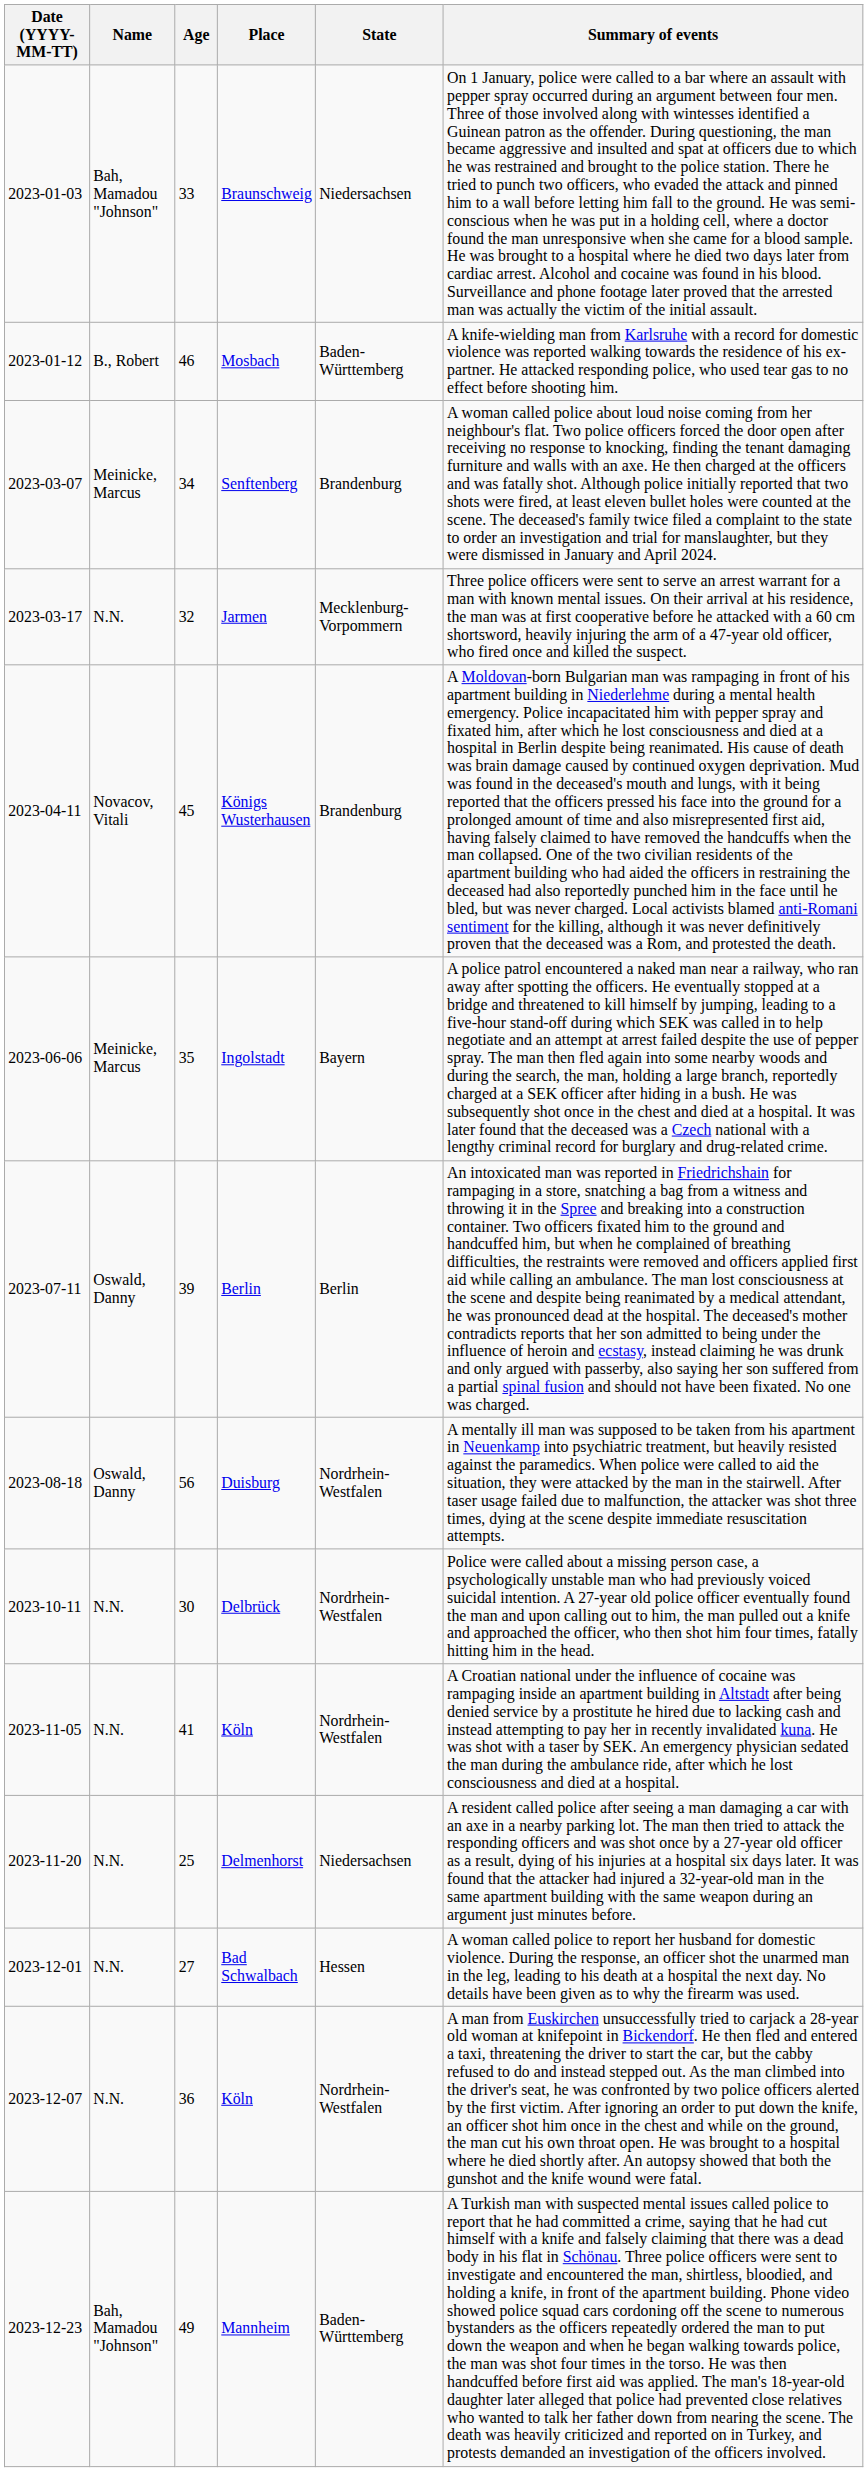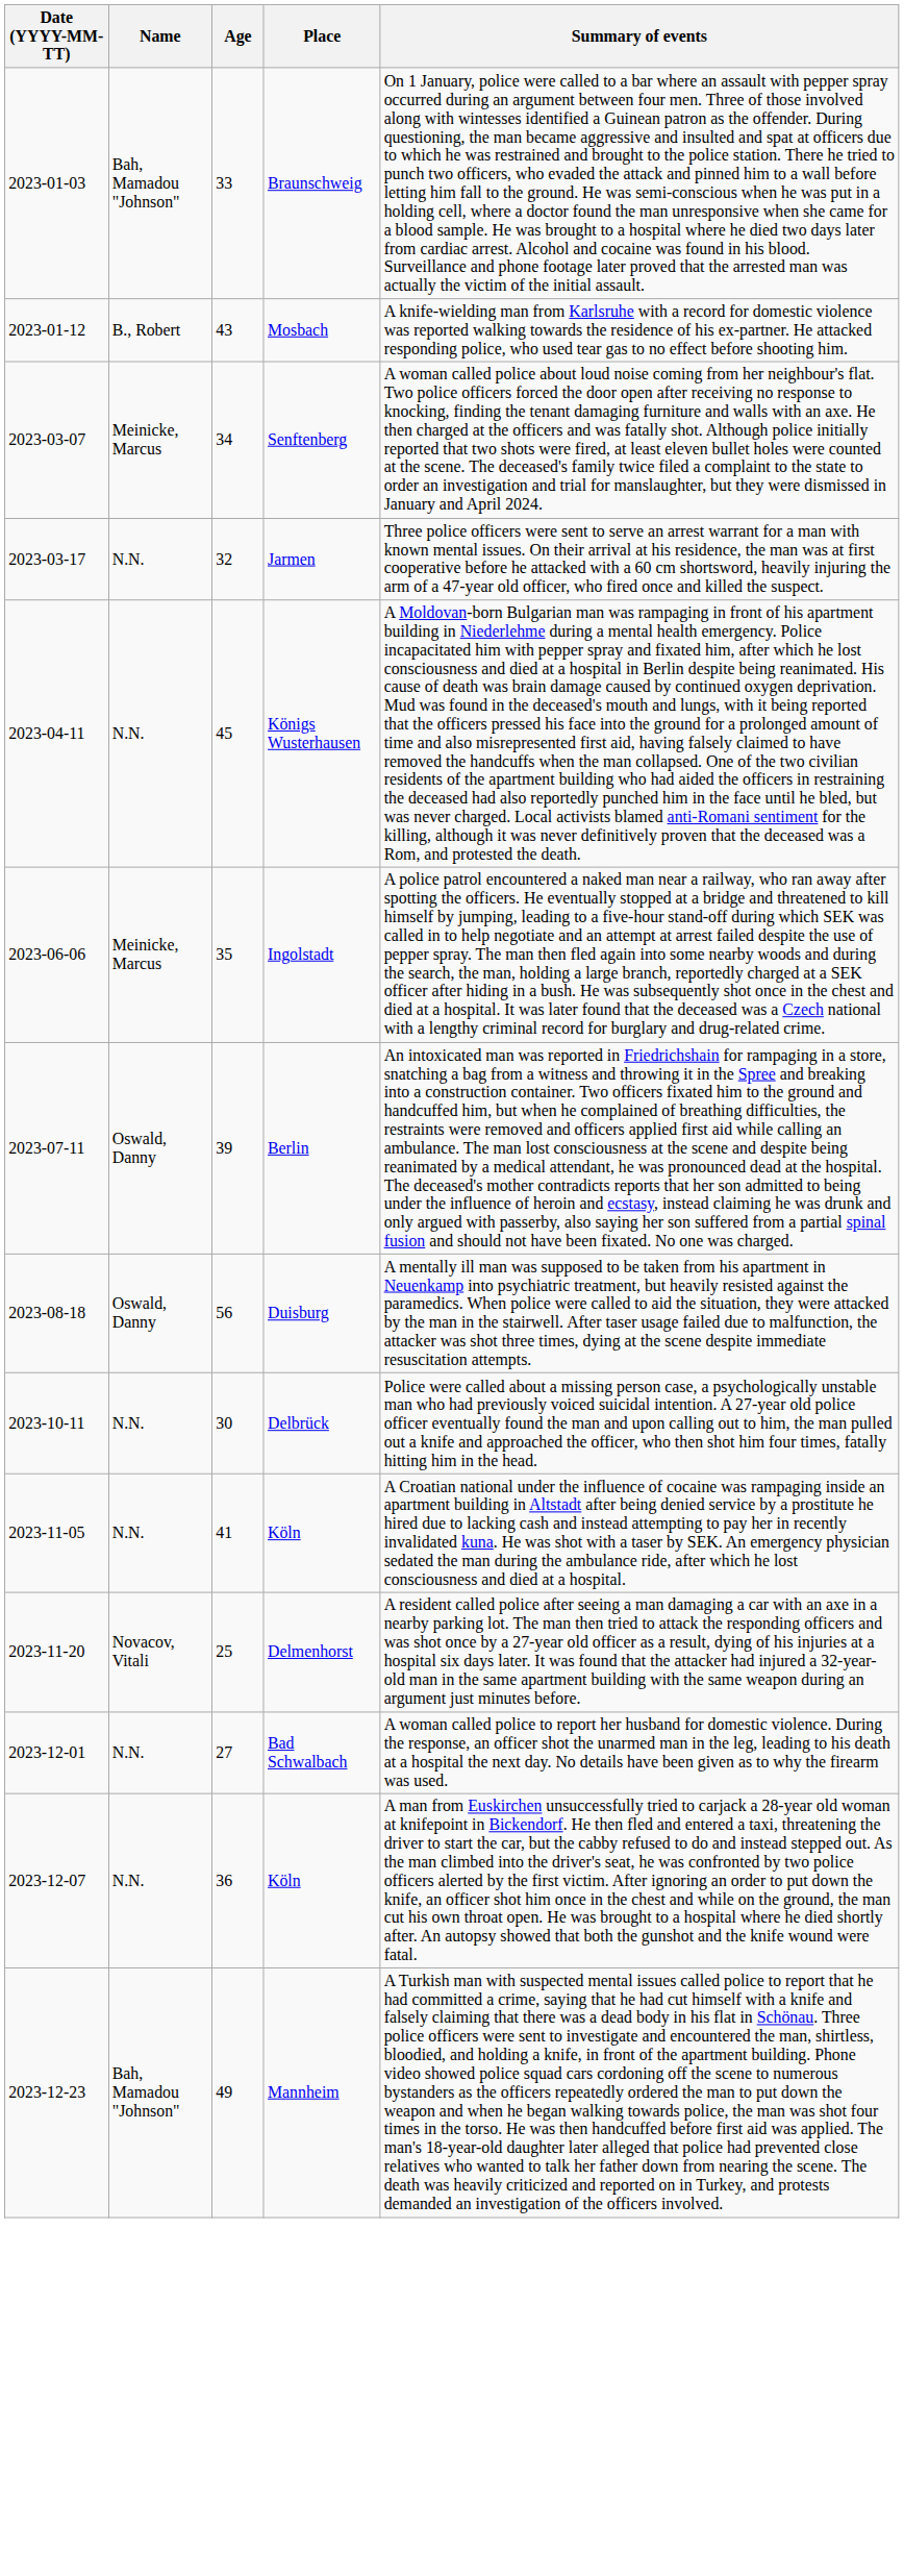 <table class="wikitable sortable static-row-numbers static-row-header-text">
 <tr>
 <th style="width:10%;">Date<br>(YYYY-MM-TT)</th>
 <th style="width:10%;">Name</th>
 <th style="width:5%;">Age</th>
 <th style="width:10%;">Place</th>
-<th style="width:15%;">State</th>
 <th style="width:50%;">Summary of events</th>
 </tr>
 <tr>
 <td>2023-01-03</td>
 <td>Bah, Mamadou "Johnson"</td>
 <td>33</td>
 <td><a href='#'>Braunschweig</a></td>
-<td>Niedersachsen</td>
 <td>On 1 January, police were called to a bar where an assault with pepper spray occurred during an argument between four men. Three of those involved along with wintesses identified a Guinean patron as the offender. During questioning, the man became aggressive and insulted and spat at officers due to which he was restrained and brought to the police station. There he tried to punch two officers, who evaded the attack and pinned him to a wall before letting him fall to the ground. He was semi-conscious when he was put in a holding cell, where a doctor found the man unresponsive when she came for a blood sample. He was brought to a hospital where he died two days later from cardiac arrest. Alcohol and cocaine was found in his blood. Surveillance and phone footage later proved that the arrested man was actually the victim of the initial assault.</td>
 </tr>
 <tr>
 <td>2023-01-12</td>
 <td>B., Robert</td>
-<td>46</td>
+<td>43</td>
 <td><a href='#'>Mosbach</a></td>
-<td>Baden-Württemberg</td>
 <td>A knife-wielding man from <a href='#'>Karlsruhe</a> with a record for domestic violence was reported walking towards the residence of his ex-partner. He attacked responding police, who used tear gas to no effect before shooting him.</td>
 </tr>
 <tr>
 <td>2023-03-07</td>
 <td>Meinicke, Marcus</td>
 <td>34</td>
 <td><a href='#'>Senftenberg</a></td>
-<td>Brandenburg</td>
 <td>A woman called police about loud noise coming from her neighbour's flat. Two police officers forced the door open after receiving no response to knocking, finding the tenant damaging furniture and walls with an axe. He then charged at the officers and was fatally shot. Although police initially reported that two shots were fired, at least eleven bullet holes were counted at the scene. The deceased's family twice filed a complaint to the state to order an investigation and trial for manslaughter, but they were dismissed in January and April 2024.</td>
 </tr>
 <tr>
 <td>2023-03-17</td>
 <td>N.N.</td>
 <td>32</td>
 <td><a href='#'>Jarmen</a></td>
-<td>Mecklenburg-Vorpommern</td>
 <td>Three police officers were sent to serve an arrest warrant for a man with known mental issues. On their arrival at his residence, the man was at first cooperative before he attacked with a 60 cm shortsword, heavily injuring the arm of a 47-year old officer, who fired once and killed the suspect.</td>
 </tr>
 <tr>
 <td>2023-04-11</td>
-<td>Novacov, Vitali</td>
+<td>N.N.</td>
 <td>45</td>
 <td><a href='#'>Königs Wusterhausen</a></td>
-<td>Brandenburg</td>
 <td>A <a href='#'>Moldovan</a>-born Bulgarian man was rampaging in front of his apartment building in <a href='#'>Niederlehme</a> during a mental health emergency. Police incapacitated him with pepper spray and fixated him, after which he lost consciousness and died at a hospital in Berlin despite being reanimated. His cause of death was brain damage caused by continued oxygen deprivation. Mud was found in the deceased's mouth and lungs, with it being reported that the officers pressed his face into the ground for a prolonged amount of time and also misrepresented first aid, having falsely claimed to have removed the handcuffs when the man collapsed. One of the two civilian residents of the apartment building who had aided the officers in restraining the deceased had also reportedly punched him in the face until he bled, but was never charged. Local activists blamed <a href='#'>anti-Romani sentiment</a> for the killing, although it was never definitively proven that the deceased was a Rom, and protested the death.</td>
 </tr>
 <tr>
 <td>2023-06-06</td>
 <td>Meinicke, Marcus</td>
 <td>35</td>
 <td><a href='#'>Ingolstadt</a></td>
-<td>Bayern</td>
 <td>A police patrol encountered a naked man near a railway, who ran away after spotting the officers. He eventually stopped at a bridge and threatened to kill himself by jumping, leading to a five-hour stand-off during which SEK was called in to help negotiate and an attempt at arrest failed despite the use of pepper spray. The man then fled again into some nearby woods and during the search, the man, holding a large branch, reportedly charged at a SEK officer after hiding in a bush. He was subsequently shot once in the chest and died at a hospital. It was later found that the deceased was a <a href='#'>Czech</a> national with a lengthy criminal record for burglary and drug-related crime.</td>
 </tr>
 <tr>
 <td>2023-07-11</td>
 <td>Oswald, Danny</td>
 <td>39</td>
 <td><a href='#'>Berlin</a></td>
-<td>Berlin</td>
 <td>An intoxicated man was reported in <a href='#'>Friedrichshain</a> for rampaging in a store, snatching a bag from a witness and throwing it in the <a href='#'>Spree</a> and breaking into a construction container. Two officers fixated him to the ground and handcuffed him, but when he complained of breathing difficulties, the restraints were removed and officers applied first aid while calling an ambulance. The man lost consciousness at the scene and despite being reanimated by a medical attendant, he was pronounced dead at the hospital. The deceased's mother contradicts reports that her son admitted to being under the influence of heroin and <a href='#'>ecstasy</a>, instead claiming he was drunk and only argued with passerby, also saying her son suffered from a partial <a href='#'>spinal fusion</a> and should not have been fixated. No one was charged.</td>
 </tr>
 <tr>
 <td>2023-08-18</td>
 <td>Oswald, Danny</td>
 <td>56</td>
 <td><a href='#'>Duisburg</a></td>
-<td>Nordrhein-Westfalen</td>
 <td>A mentally ill man was supposed to be taken from his apartment in <a href='#'>Neuenkamp</a> into psychiatric treatment, but heavily resisted against the paramedics. When police were called to aid the situation, they were attacked by the man in the stairwell. After taser usage failed due to malfunction, the attacker was shot three times, dying at the scene despite immediate resuscitation attempts.</td>
 </tr>
 <tr>
 <td>2023-10-11</td>
 <td>N.N.</td>
 <td>30</td>
 <td><a href='#'>Delbrück</a></td>
-<td>Nordrhein-Westfalen</td>
 <td>Police were called about a missing person case, a psychologically unstable man who had previously voiced suicidal intention. A 27-year old police officer eventually found the man and upon calling out to him, the man pulled out a knife and approached the officer, who then shot him four times, fatally hitting him in the head.</td>
 </tr>
 <tr>
 <td>2023-11-05</td>
 <td>N.N.</td>
 <td>41</td>
 <td><a href='#'>Köln</a></td>
-<td>Nordrhein-Westfalen</td>
 <td>A Croatian national under the influence of cocaine was rampaging inside an apartment building in <a href='#'>Altstadt</a> after being denied service by a prostitute he hired due to lacking cash and instead attempting to pay her in recently invalidated <a href='#'>kuna</a>. He was shot with a taser by SEK. An emergency physician sedated the man during the ambulance ride, after which he lost consciousness and died at a hospital.</td>
 </tr>
 <tr>
 <td>2023-11-20</td>
-<td>N.N.</td>
+<td>Novacov, Vitali</td>
 <td>25</td>
 <td><a href='#'>Delmenhorst</a></td>
-<td>Niedersachsen</td>
 <td>A resident called police after seeing a man damaging a car with an axe in a nearby parking lot. The man then tried to attack the responding officers and was shot once by a 27-year old officer as a result, dying of his injuries at a hospital six days later. It was found that the attacker had injured a 32-year-old man in the same apartment building with the same weapon during an argument just minutes before.</td>
 </tr>
 <tr>
 <td>2023-12-01</td>
 <td>N.N.</td>
 <td>27</td>
 <td><a href='#'>Bad Schwalbach</a></td>
-<td>Hessen</td>
 <td>A woman called police to report her husband for domestic violence. During the response, an officer shot the unarmed man in the leg, leading to his death at a hospital the next day. No details have been given as to why the firearm was used.</td>
 </tr>
 <tr>
 <td>2023-12-07</td>
 <td>N.N.</td>
 <td>36</td>
 <td><a href='#'>Köln</a></td>
-<td>Nordrhein-Westfalen</td>
 <td>A man from <a href='#'>Euskirchen</a> unsuccessfully tried to carjack a 28-year old woman at knifepoint in <a href='#'>Bickendorf</a>. He then fled and entered a taxi, threatening the driver to start the car, but the cabby refused to do and instead stepped out. As the man climbed into the driver's seat, he was confronted by two police officers alerted by the first victim. After ignoring an order to put down the knife, an officer shot him once in the chest and while on the ground, the man cut his own throat open. He was brought to a hospital where he died shortly after. An autopsy showed that both the gunshot and the knife wound were fatal.</td>
 </tr>
 <tr>
 <td>2023-12-23</td>
 <td>Bah, Mamadou "Johnson"</td>
 <td>49</td>
 <td><a href='#'>Mannheim</a></td>
-<td>Baden-Württemberg</td>
 <td>A Turkish man with suspected mental issues called police to report that he had committed a crime, saying that he had cut himself with a knife and falsely claiming that there was a dead body in his flat in <a href='#'>Schönau</a>. Three police officers were sent to investigate and encountered the man, shirtless, bloodied, and holding a knife, in front of the apartment building. Phone video showed police squad cars cordoning off the scene to numerous bystanders as the officers repeatedly ordered the man to put down the weapon and when he began walking towards police, the man was shot four times in the torso. He was then handcuffed before first aid was applied. The man's 18-year-old daughter later alleged that police had prevented close relatives who wanted to talk her father down from nearing the scene. The death was heavily criticized and reported on in Turkey, and protests demanded an investigation of the officers involved.</td>
 </tr>
 </table>
